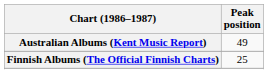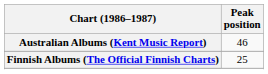 <table class="wikitable sortable plainrowheaders" style="text-align:center">
 <tr>
 <th scope="col">Chart (1986–1987)</th>
 <th scope="col">Peak<br>position</th>
 </tr>
 <tr>
 <th scope="row">Australian Albums (<a href='#'>Kent Music Report</a>)</th>
-<td align="center">49</td>
+<td align="center">46</td>
 </tr>
 <tr>
 </tr>
 <tr>
 </tr>
 <tr>
 <th scope="row">Finnish Albums (<a href='#'>The Official Finnish Charts</a>)</th>
 <td align="center">25</td>
 </tr>
 <tr>
 </tr>
 <tr>
 </tr>
 </table>
